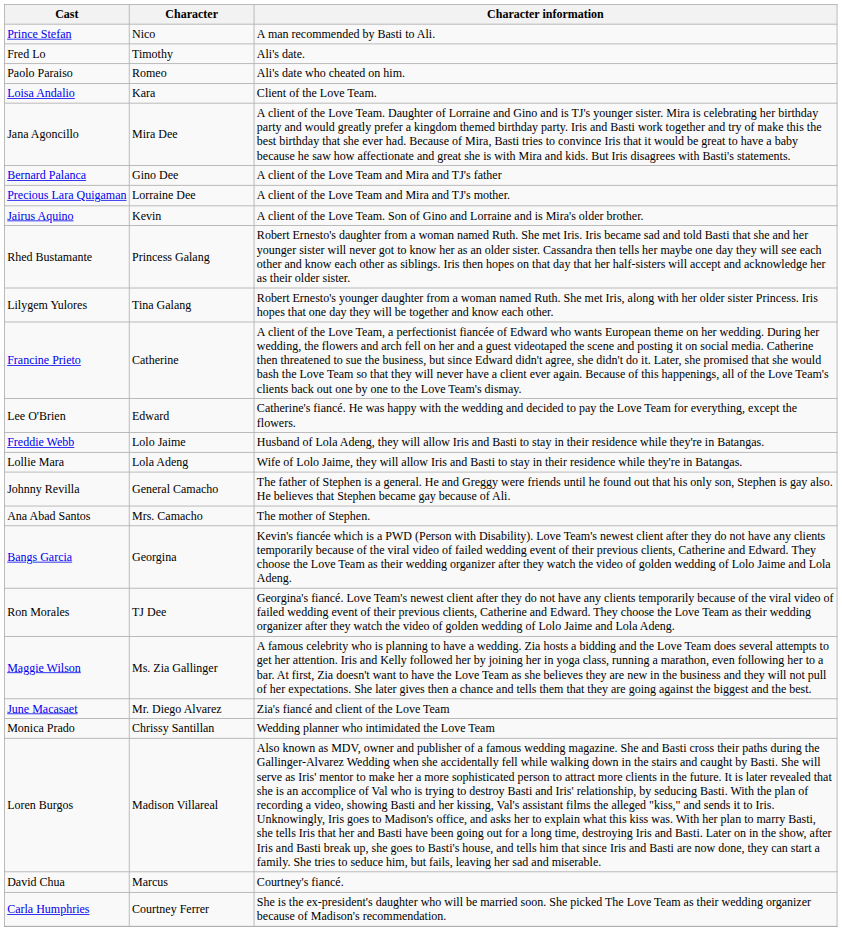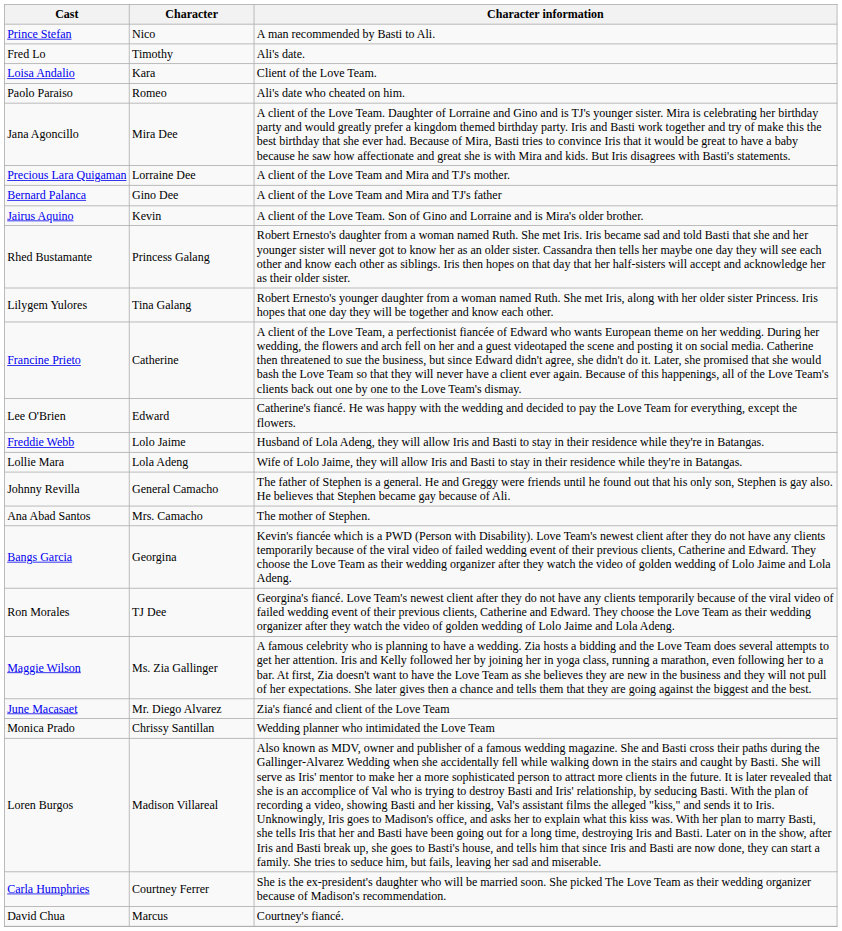 <table class="wikitable" style="font-size:95%;">
 <tr>
 <th style="width:15%;">Cast</th>
 <th style="width:15%;">Character</th>
 <th style="width:15px;">Character information</th>
 </tr>
 <tr>
 <td><a href='#'>Prince Stefan</a></td>
 <td>Nico</td>
 <td>A man recommended by Basti to Ali.</td>
 </tr>
 <tr>
 <td>Fred Lo</td>
 <td>Timothy</td>
 <td>Ali's date.</td>
 </tr>
 <tr>
+<td><a href='#'>Loisa Andalio</a></td>
+<td>Kara</td>
+<td>Client of the Love Team.</td>
+</tr>
+<tr>
 <td>Paolo Paraiso</td>
 <td>Romeo</td>
 <td>Ali's date who cheated on him.</td>
-</tr>
-<tr>
-<td><a href='#'>Loisa Andalio</a></td>
-<td>Kara</td>
-<td>Client of the Love Team.</td>
 </tr>
 <tr>
 <td>Jana Agoncillo</td>
 <td>Mira Dee</td>
 <td>A client of the Love Team. Daughter of Lorraine and Gino and is TJ's younger sister. Mira is celebrating her birthday party and would greatly prefer a kingdom themed birthday party. Iris and Basti work together and try of make this the best birthday that she ever had. Because of Mira, Basti tries to convince Iris that it would be great to have a baby because he saw how affectionate and great she is with Mira and kids. But Iris disagrees with Basti's statements.</td>
 </tr>
 <tr>
+<td><a href='#'>Precious Lara Quigaman</a></td>
+<td>Lorraine Dee</td>
+<td>A client of the Love Team and Mira and TJ's mother.</td>
+</tr>
+<tr>
 <td><a href='#'>Bernard Palanca</a></td>
 <td>Gino Dee</td>
 <td>A client of the Love Team and Mira and TJ's father</td>
-</tr>
-<tr>
-<td><a href='#'>Precious Lara Quigaman</a></td>
-<td>Lorraine Dee</td>
-<td>A client of the Love Team and Mira and TJ's mother.</td>
 </tr>
 <tr>
 <td><a href='#'>Jairus Aquino</a></td>
 <td>Kevin</td>
 <td>A client of the Love Team. Son of Gino and Lorraine and is Mira's older brother.</td>
 </tr>
 <tr>
 <td>Rhed Bustamante</td>
 <td>Princess Galang</td>
 <td>Robert Ernesto's daughter from a woman named Ruth. She met Iris. Iris became sad and told Basti that she and her younger sister will never got to know her as an older sister. Cassandra then tells her maybe one day they will see each other and know each other as siblings. Iris then hopes on that day that her half-sisters will accept and acknowledge her as their older sister.</td>
 </tr>
 <tr>
 <td>Lilygem Yulores</td>
 <td>Tina Galang</td>
 <td>Robert Ernesto's younger daughter from a woman named Ruth. She met Iris, along with her older sister Princess. Iris hopes that one day they will be together and know each other.</td>
 </tr>
 <tr>
 <td><a href='#'>Francine Prieto</a></td>
 <td>Catherine</td>
 <td>A client of the Love Team, a perfectionist fiancée of Edward who wants European theme on her wedding. During her wedding, the flowers and arch fell on her and a guest videotaped the scene and posting it on social media. Catherine then threatened to sue the business, but since Edward didn't agree, she didn't do it. Later, she promised that she would bash the Love Team so that they will never have a client ever again. Because of this happenings, all of the Love Team's clients back out one by one to the Love Team's dismay.</td>
 </tr>
 <tr>
 <td>Lee O'Brien</td>
 <td>Edward</td>
 <td>Catherine's fiancé. He was happy with the wedding and decided to pay the Love Team for everything, except the flowers.</td>
 </tr>
 <tr>
 <td><a href='#'>Freddie Webb</a></td>
 <td>Lolo Jaime</td>
 <td>Husband of Lola Adeng, they will allow Iris and Basti to stay in their residence while they're in Batangas.</td>
 </tr>
 <tr>
 <td>Lollie Mara</td>
 <td>Lola Adeng</td>
 <td>Wife of Lolo Jaime, they will allow Iris and Basti to stay in their residence while they're in Batangas.</td>
 </tr>
 <tr>
 <td>Johnny Revilla</td>
 <td>General Camacho</td>
 <td>The father of Stephen is a general. He and Greggy were friends until he found out that his only son, Stephen is gay also. He believes that Stephen became gay because of Ali.</td>
 </tr>
 <tr>
 <td>Ana Abad Santos</td>
 <td>Mrs. Camacho</td>
 <td>The mother of Stephen.</td>
 </tr>
 <tr>
 <td><a href='#'>Bangs Garcia</a></td>
 <td>Georgina</td>
 <td>Kevin's fiancée which is a PWD (Person with Disability). Love Team's newest client after they do not have any clients temporarily because of the viral video of failed wedding event of their previous clients, Catherine and Edward. They choose the Love Team as their wedding organizer after they watch the video of golden wedding of Lolo Jaime and Lola Adeng.</td>
 </tr>
 <tr>
 <td>Ron Morales</td>
 <td>TJ Dee</td>
 <td>Georgina's fiancé. Love Team's newest client after they do not have any clients temporarily because of the viral video of failed wedding event of their previous clients, Catherine and Edward. They choose the Love Team as their wedding organizer after they watch the video of golden wedding of Lolo Jaime and Lola Adeng.</td>
 </tr>
 <tr>
 <td><a href='#'>Maggie Wilson</a></td>
 <td>Ms. Zia Gallinger</td>
 <td>A famous celebrity who is planning to have a wedding. Zia hosts a bidding and the Love Team does several attempts to get her attention. Iris and Kelly followed her by joining her in yoga class, running a marathon, even following her to a bar. At first, Zia doesn't want to have the Love Team as she believes they are new in the business and they will not pull of her expectations. She later gives then a chance and tells them that they are going against the biggest and the best.</td>
 </tr>
 <tr>
 <td><a href='#'>June Macasaet</a></td>
 <td>Mr. Diego Alvarez</td>
 <td>Zia's fiancé and client of the Love Team</td>
 </tr>
 <tr>
 <td>Monica Prado</td>
 <td>Chrissy Santillan</td>
 <td>Wedding planner who intimidated the Love Team</td>
 </tr>
 <tr>
 <td>Loren Burgos</td>
 <td>Madison Villareal</td>
 <td>Also known as MDV, owner and publisher of a famous wedding magazine. She and Basti cross their paths during the Gallinger-Alvarez Wedding when she accidentally fell while walking down in the stairs and caught by Basti. She will serve as Iris' mentor to make her a more sophisticated person to attract more clients in the future. It is later revealed that she is an accomplice of Val who is trying to destroy Basti and Iris' relationship, by seducing Basti. With the plan of recording a video, showing Basti and her kissing, Val's assistant films the alleged "kiss," and sends it to Iris. Unknowingly, Iris goes to Madison's office, and asks her to explain what this kiss was. With her plan to marry Basti, she tells Iris that her and Basti have been going out for a long time, destroying Iris and Basti. Later on in the show, after Iris and Basti break up, she goes to Basti's house, and tells him that since Iris and Basti are now done, they can start a family. She tries to seduce him, but fails, leaving her sad and miserable.</td>
 </tr>
 <tr>
+<td><a href='#'>Carla Humphries</a></td>
+<td>Courtney Ferrer</td>
+<td>She is the ex-president's daughter who will be married soon. She picked The Love Team as their wedding organizer because of Madison's recommendation.</td>
+</tr>
+<tr>
 <td>David Chua</td>
 <td>Marcus</td>
 <td>Courtney's fiancé.</td>
 </tr>
 <tr>
-<td><a href='#'>Carla Humphries</a></td>
-<td>Courtney Ferrer</td>
-<td>She is the ex-president's daughter who will be married soon. She picked The Love Team as their wedding organizer because of Madison's recommendation.</td>
-</tr>
-<tr>
 </tr>
 </table>
